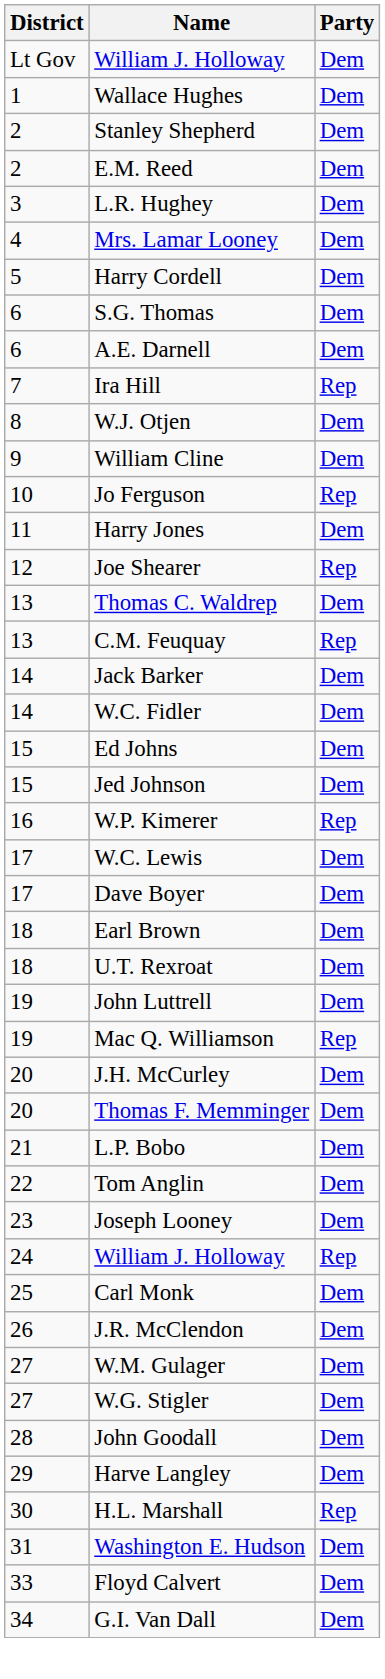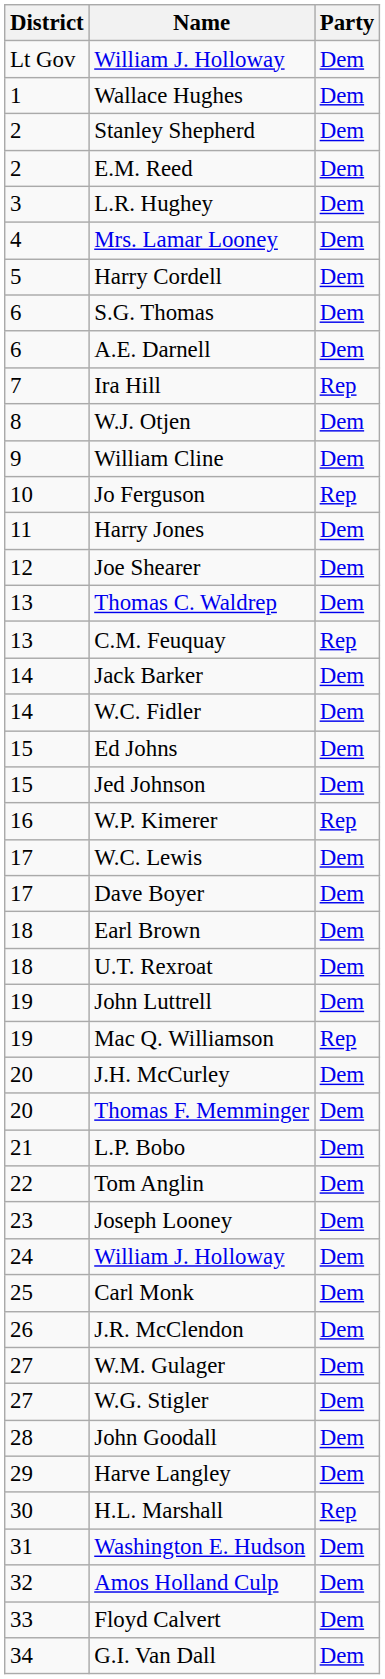 <table class="wikitable sortable">
 <tr>
 <th>District</th>
 <th>Name</th>
 <th>Party</th>
 </tr>
 <tr>
 <td>Lt Gov</td>
 <td><a href='#'>William J. Holloway</a></td>
 <td><a href='#'>Dem</a></td>
 </tr>
 <tr>
 <td>1</td>
 <td>Wallace Hughes</td>
 <td><a href='#'>Dem</a></td>
 </tr>
 <tr>
 <td>2</td>
 <td>Stanley Shepherd</td>
 <td><a href='#'>Dem</a></td>
 </tr>
 <tr>
 <td>2</td>
 <td>E.M. Reed</td>
 <td><a href='#'>Dem</a></td>
 </tr>
 <tr>
 <td>3</td>
 <td>L.R. Hughey</td>
 <td><a href='#'>Dem</a></td>
 </tr>
 <tr>
 <td>4</td>
 <td><a href='#'>Mrs. Lamar Looney</a></td>
 <td><a href='#'>Dem</a></td>
 </tr>
 <tr>
 <td>5</td>
 <td>Harry Cordell</td>
 <td><a href='#'>Dem</a></td>
 </tr>
 <tr>
 <td>6</td>
 <td>S.G. Thomas</td>
 <td><a href='#'>Dem</a></td>
 </tr>
 <tr>
 <td>6</td>
 <td>A.E. Darnell</td>
 <td><a href='#'>Dem</a></td>
 </tr>
 <tr>
 <td>7</td>
 <td>Ira Hill</td>
 <td><a href='#'>Rep</a></td>
 </tr>
 <tr>
 <td>8</td>
 <td>W.J. Otjen</td>
 <td><a href='#'>Dem</a></td>
 </tr>
 <tr>
 <td>9</td>
 <td>William Cline</td>
 <td><a href='#'>Dem</a></td>
 </tr>
 <tr>
 <td>10</td>
 <td>Jo Ferguson</td>
 <td><a href='#'>Rep</a></td>
 </tr>
 <tr>
 <td>11</td>
 <td>Harry Jones</td>
 <td><a href='#'>Dem</a></td>
 </tr>
 <tr>
 <td>12</td>
 <td>Joe Shearer</td>
-<td><a href='#'>Rep</a></td>
+<td><a href='#'>Dem</a></td>
 </tr>
 <tr>
 <td>13</td>
 <td><a href='#'>Thomas C. Waldrep</a></td>
 <td><a href='#'>Dem</a></td>
 </tr>
 <tr>
 <td>13</td>
 <td>C.M. Feuquay</td>
 <td><a href='#'>Rep</a></td>
 </tr>
 <tr>
 <td>14</td>
 <td>Jack Barker</td>
 <td><a href='#'>Dem</a></td>
 </tr>
 <tr>
 <td>14</td>
 <td>W.C. Fidler</td>
 <td><a href='#'>Dem</a></td>
 </tr>
 <tr>
 <td>15</td>
 <td>Ed Johns</td>
 <td><a href='#'>Dem</a></td>
 </tr>
 <tr>
 <td>15</td>
 <td>Jed Johnson</td>
 <td><a href='#'>Dem</a></td>
 </tr>
 <tr>
 <td>16</td>
 <td>W.P. Kimerer</td>
 <td><a href='#'>Rep</a></td>
 </tr>
 <tr>
 <td>17</td>
 <td>W.C. Lewis</td>
 <td><a href='#'>Dem</a></td>
 </tr>
 <tr>
 <td>17</td>
 <td>Dave Boyer</td>
 <td><a href='#'>Dem</a></td>
 </tr>
 <tr>
 <td>18</td>
 <td>Earl Brown</td>
 <td><a href='#'>Dem</a></td>
 </tr>
 <tr>
 <td>18</td>
 <td>U.T. Rexroat</td>
 <td><a href='#'>Dem</a></td>
 </tr>
 <tr>
 <td>19</td>
 <td>John Luttrell</td>
 <td><a href='#'>Dem</a></td>
 </tr>
 <tr>
 <td>19</td>
 <td>Mac Q. Williamson</td>
 <td><a href='#'>Rep</a></td>
 </tr>
 <tr>
 <td>20</td>
 <td>J.H. McCurley</td>
 <td><a href='#'>Dem</a></td>
 </tr>
 <tr>
 <td>20</td>
 <td><a href='#'>Thomas F. Memminger</a></td>
 <td><a href='#'>Dem</a></td>
 </tr>
 <tr>
 <td>21</td>
 <td>L.P. Bobo</td>
 <td><a href='#'>Dem</a></td>
 </tr>
 <tr>
 <td>22</td>
 <td>Tom Anglin</td>
 <td><a href='#'>Dem</a></td>
 </tr>
 <tr>
 <td>23</td>
 <td>Joseph Looney</td>
 <td><a href='#'>Dem</a></td>
 </tr>
 <tr>
 <td>24</td>
 <td><a href='#'>William J. Holloway</a></td>
-<td><a href='#'>Rep</a></td>
+<td><a href='#'>Dem</a></td>
 </tr>
 <tr>
 <td>25</td>
 <td>Carl Monk</td>
 <td><a href='#'>Dem</a></td>
 </tr>
 <tr>
 <td>26</td>
 <td>J.R. McClendon</td>
 <td><a href='#'>Dem</a></td>
 </tr>
 <tr>
 <td>27</td>
 <td>W.M. Gulager</td>
 <td><a href='#'>Dem</a></td>
 </tr>
 <tr>
 <td>27</td>
 <td>W.G. Stigler</td>
 <td><a href='#'>Dem</a></td>
 </tr>
 <tr>
 <td>28</td>
 <td>John Goodall</td>
 <td><a href='#'>Dem</a></td>
 </tr>
 <tr>
 <td>29</td>
 <td>Harve Langley</td>
 <td><a href='#'>Dem</a></td>
 </tr>
 <tr>
 <td>30</td>
 <td>H.L. Marshall</td>
 <td><a href='#'>Rep</a></td>
 </tr>
 <tr>
 <td>31</td>
 <td><a href='#'>Washington E. Hudson</a></td>
 <td><a href='#'>Dem</a></td>
 </tr>
 <tr>
+<td>32</td>
+<td><a href='#'>Amos Holland Culp</a></td>
+<td><a href='#'>Dem</a></td>
+</tr>
+<tr>
 <td>33</td>
 <td>Floyd Calvert</td>
 <td><a href='#'>Dem</a></td>
 </tr>
 <tr>
 <td>34</td>
 <td>G.I. Van Dall</td>
 <td><a href='#'>Dem</a></td>
 </tr>
 </table>
